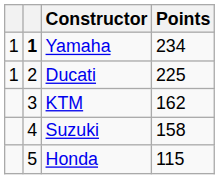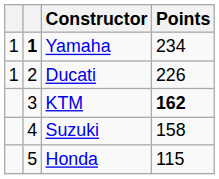 <table class="wikitable" style="font-size: 85%;">
 <tr>
 <th></th>
 <th></th>
 <th>Constructor</th>
 <th>Points</th>
 </tr>
 <tr>
 <td> 1</td>
 <td align=center><strong>1</strong></td>
 <td> <a href='#'>Yamaha</a></td>
 <td align=left>234</td>
 </tr>
 <tr>
 <td> 1</td>
 <td align=center>2</td>
 <td> <a href='#'>Ducati</a></td>
-<td align=left>225</td>
+<td align=left>226</td>
 </tr>
 <tr>
 <td></td>
 <td align=center>3</td>
 <td> <a href='#'>KTM</a></td>
-<td align=left>162</td>
+<td align=left><strong>162</strong></td>
 </tr>
 <tr>
 <td></td>
 <td align=center>4</td>
 <td> <a href='#'>Suzuki</a></td>
 <td align=left>158</td>
 </tr>
 <tr>
 <td></td>
 <td align=center>5</td>
 <td> <a href='#'>Honda</a></td>
 <td align=left>115</td>
 </tr>
 </table>
